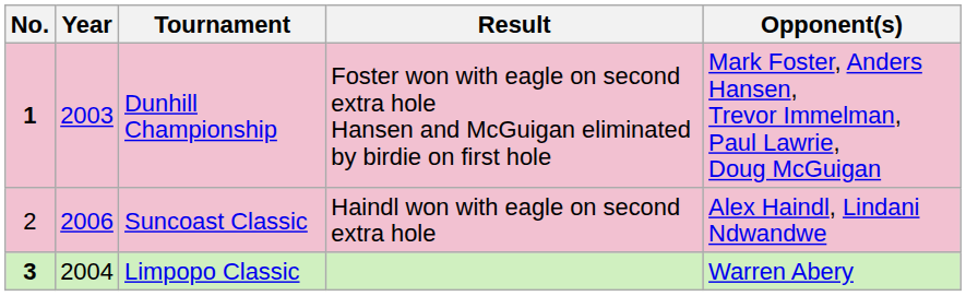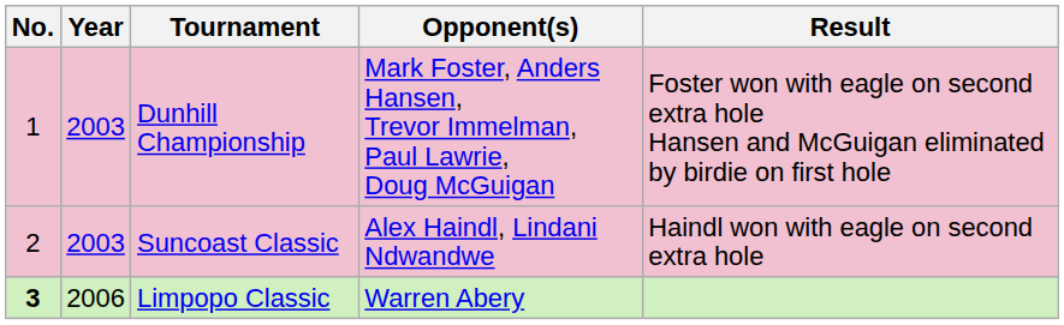 <table class="wikitable" style="font-size:95%;">
 <tr>
 <th>No.</th>
 <th>Year</th>
 <th>Tournament</th>
+<th>Opponent(s)</th>
 <th>Result</th>
-<th>Opponent(s)</th>
 </tr>
 <tr style="background:#F2C1D1;">
-<td align=center><strong>1</strong></td>
+<td align=center>1</td>
 <td><a href='#'>2003</a></td>
 <td><a href='#'>Dunhill Championship</a></td>
+<td> <a href='#'>Mark Foster</a>,  <a href='#'>Anders Hansen</a>,<br> <a href='#'>Trevor Immelman</a>,  <a href='#'>Paul Lawrie</a>,<br> <a href='#'>Doug McGuigan</a></td>
 <td>Foster won with eagle on second extra hole<br>Hansen and McGuigan eliminated by birdie on first hole</td>
-<td> <a href='#'>Mark Foster</a>,  <a href='#'>Anders Hansen</a>,<br> <a href='#'>Trevor Immelman</a>,  <a href='#'>Paul Lawrie</a>,<br> <a href='#'>Doug McGuigan</a></td>
 </tr>
 <tr style="background:#F2C1D1;">
 <td align=center>2</td>
-<td><a href='#'>2006</a></td>
+<td><a href='#'>2003</a></td>
 <td><a href='#'>Suncoast Classic</a></td>
+<td> <a href='#'>Alex Haindl</a>,  <a href='#'>Lindani Ndwandwe</a></td>
 <td>Haindl won with eagle on second extra hole</td>
-<td> <a href='#'>Alex Haindl</a>,  <a href='#'>Lindani Ndwandwe</a></td>
 </tr>
 <tr style="background:#D0F0C0;">
 <td align=center><strong>3</strong></td>
-<td>2004</td>
+<td>2006</td>
 <td><a href='#'>Limpopo Classic</a></td>
+<td> <a href='#'>Warren Abery</a></td>
 <td></td>
-<td> <a href='#'>Warren Abery</a></td>
 </tr>
 </table>
